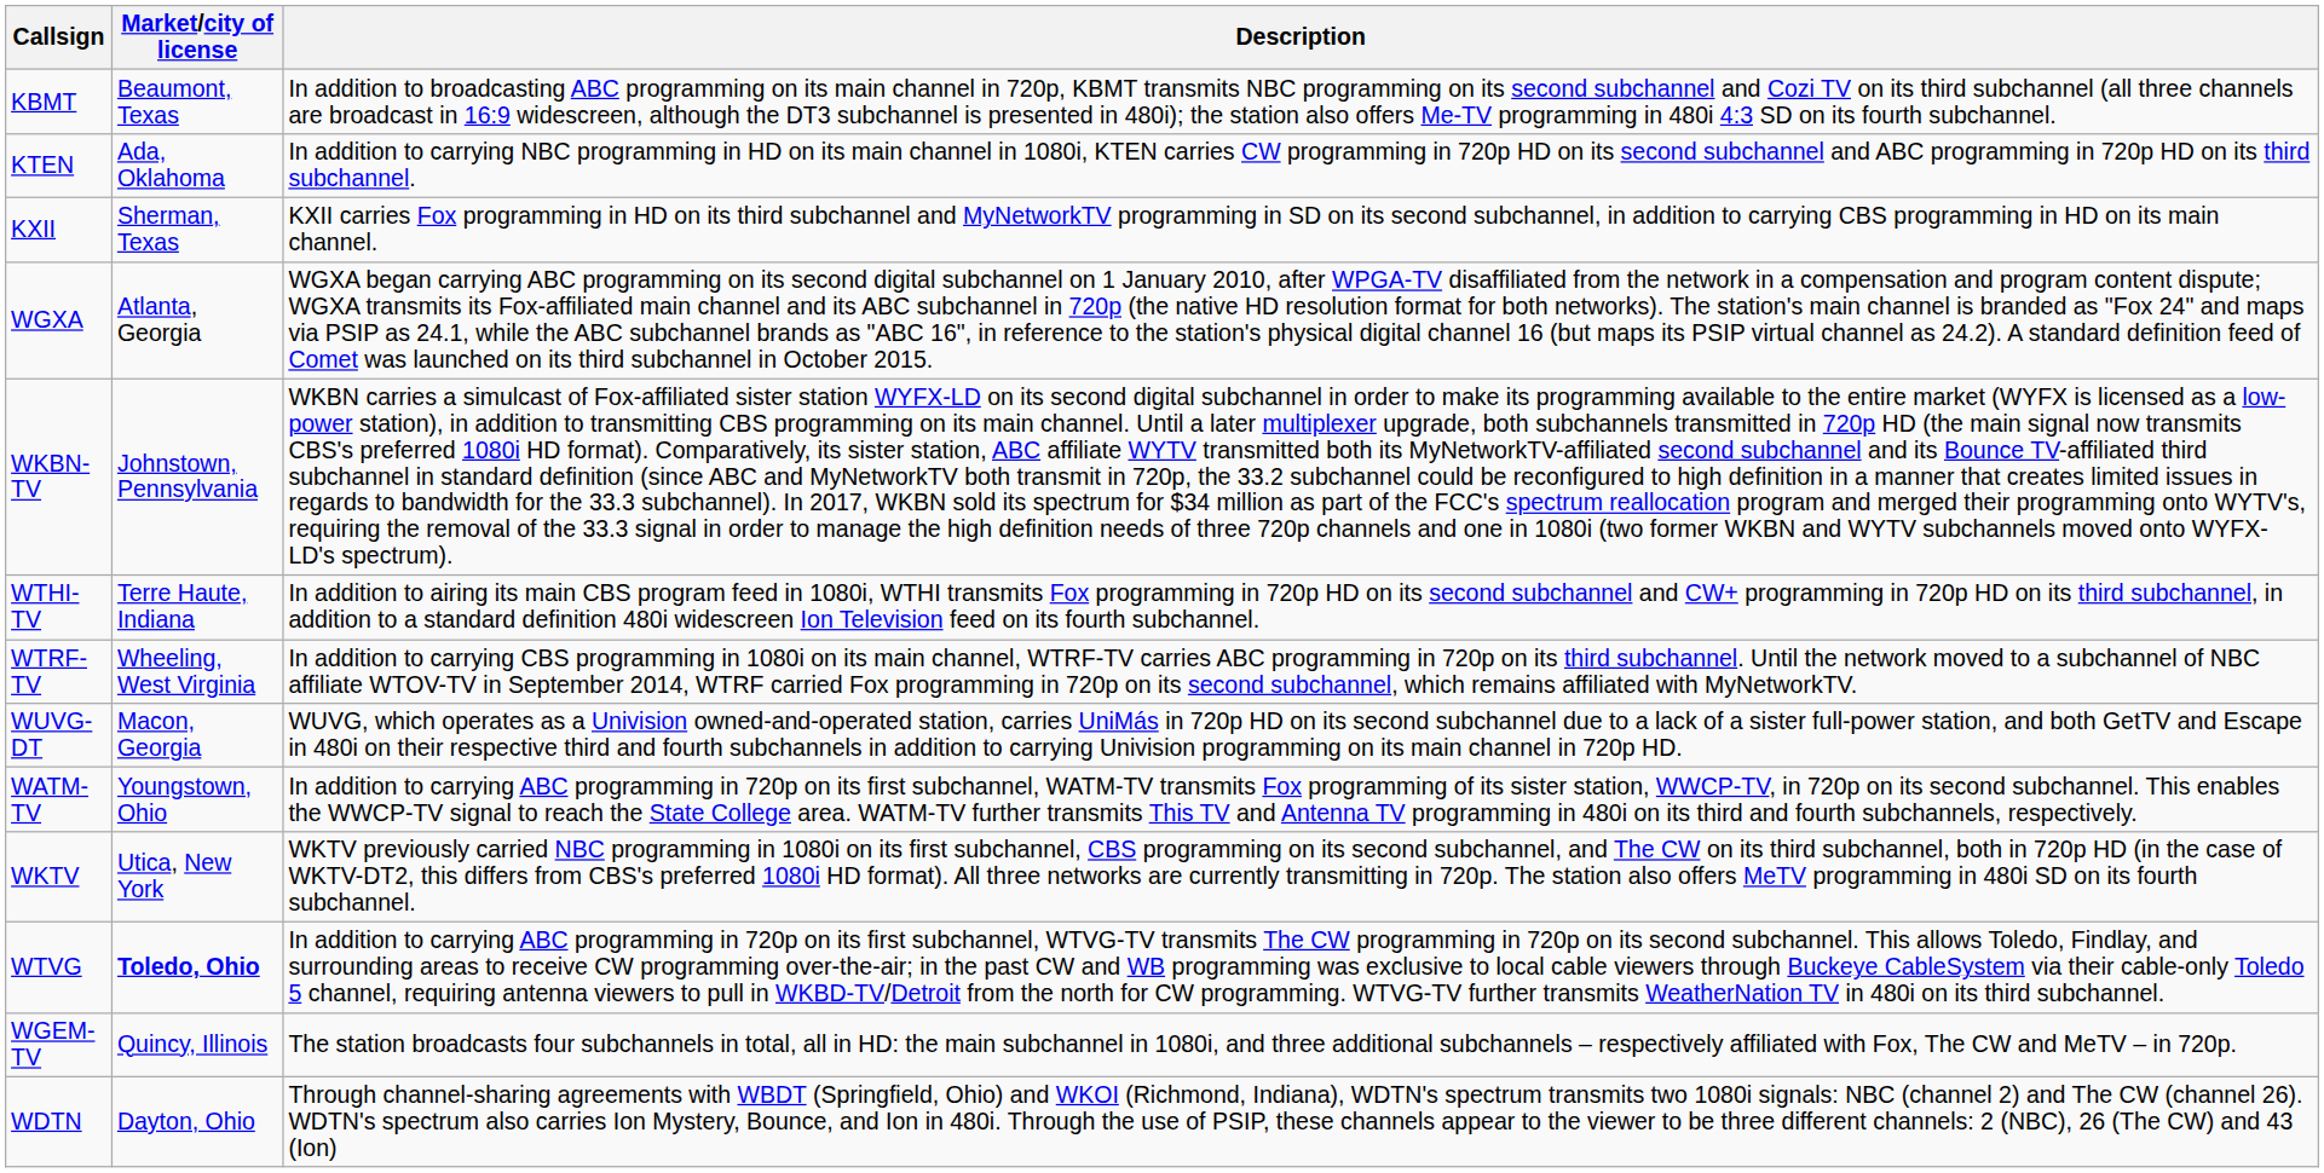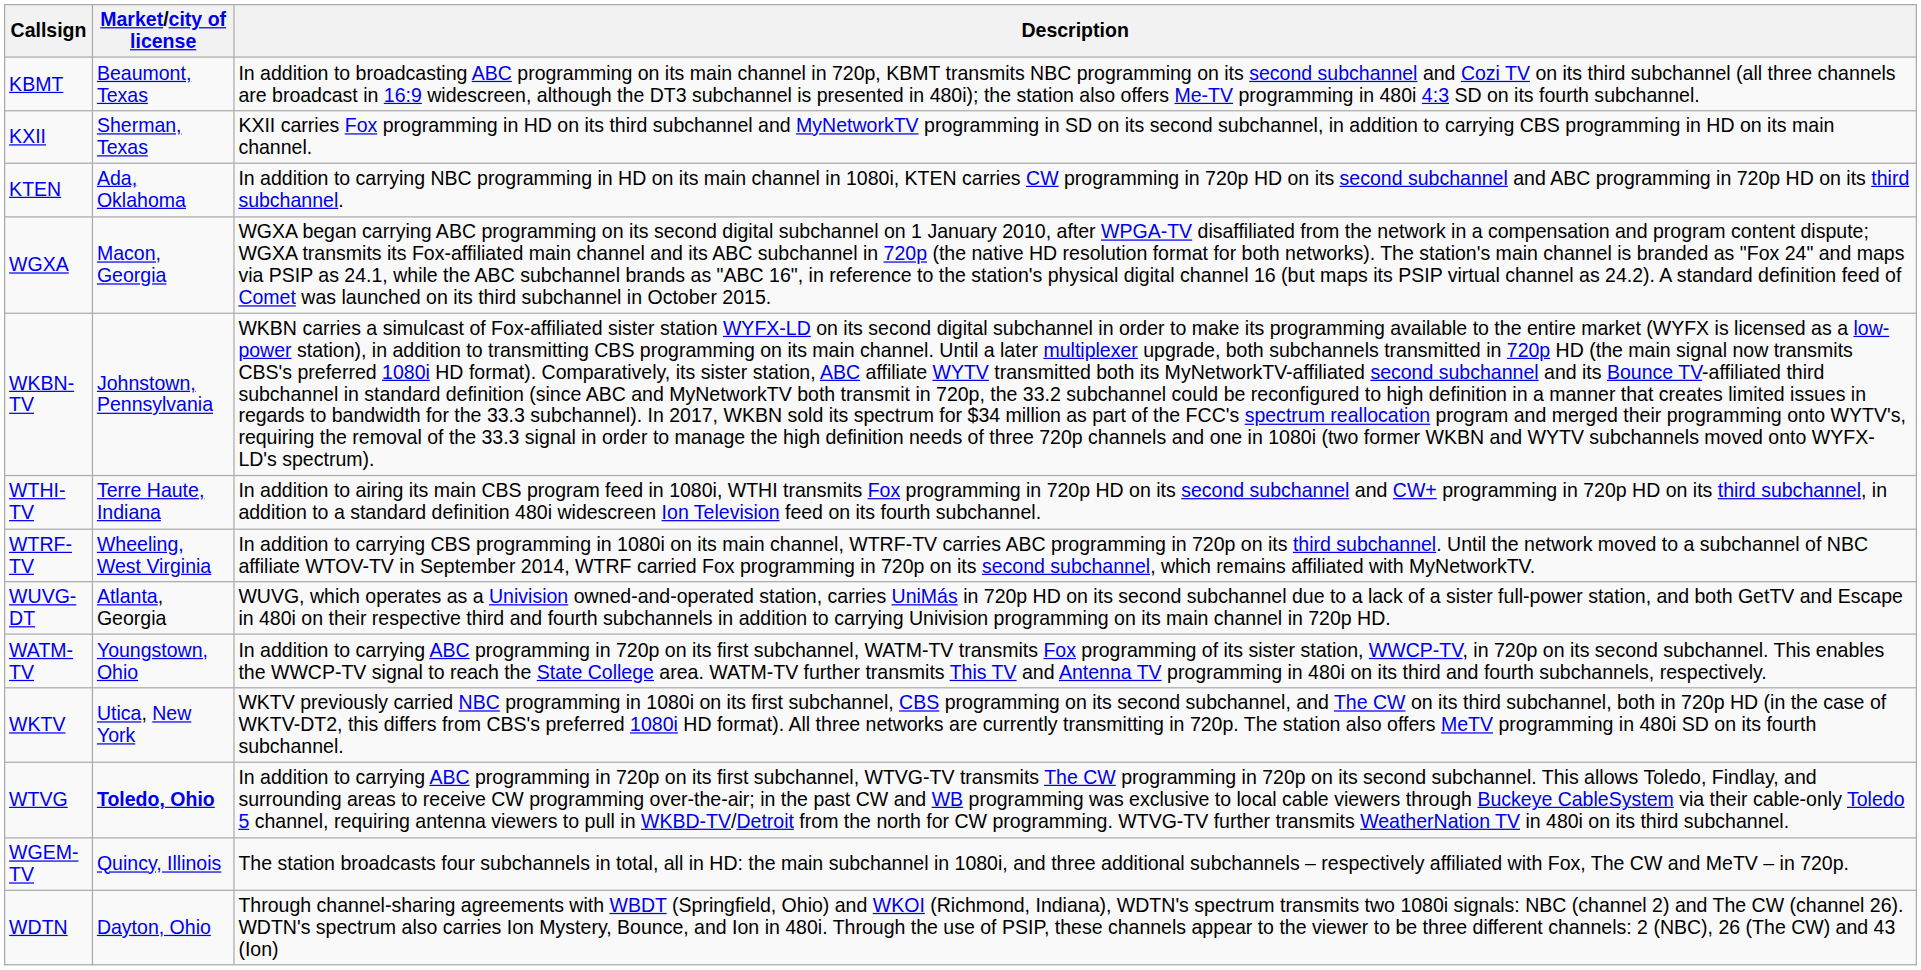 <table class="wikitable">
 <tr>
 <th>Callsign</th>
 <th><a href='#'>Market</a>/<a href='#'>city of license</a></th>
 <th>Description</th>
 </tr>
 <tr>
 <td><a href='#'>KBMT</a></td>
 <td><a href='#'>Beaumont, Texas</a></td>
 <td>In addition to broadcasting <a href='#'>ABC</a> programming on its main channel in 720p, KBMT transmits NBC programming on its <a href='#'>second subchannel</a> and <a href='#'>Cozi TV</a> on its third subchannel (all three channels are broadcast in <a href='#'>16:9</a> widescreen, although the DT3 subchannel is presented in 480i); the station also offers <a href='#'>Me-TV</a> programming in 480i <a href='#'>4:3</a> SD on its fourth subchannel.</td>
 </tr>
 <tr>
+<td><a href='#'>KXII</a></td>
+<td><a href='#'>Sherman, Texas</a></td>
+<td>KXII carries <a href='#'>Fox</a> programming in HD on its third subchannel and <a href='#'>MyNetworkTV</a> programming in SD on its second subchannel, in addition to carrying CBS programming in HD on its main channel.</td>
+</tr>
+<tr>
 <td><a href='#'>KTEN</a></td>
 <td><a href='#'>Ada, Oklahoma</a></td>
 <td>In addition to carrying NBC programming in HD on its main channel in 1080i, KTEN carries <a href='#'>CW</a> programming in 720p HD on its <a href='#'>second subchannel</a> and ABC programming in 720p HD on its <a href='#'>third subchannel</a>.</td>
 </tr>
 <tr>
-<td><a href='#'>KXII</a></td>
-<td><a href='#'>Sherman, Texas</a></td>
-<td>KXII carries <a href='#'>Fox</a> programming in HD on its third subchannel and <a href='#'>MyNetworkTV</a> programming in SD on its second subchannel, in addition to carrying CBS programming in HD on its main channel.</td>
-</tr>
-<tr>
 <td><a href='#'>WGXA</a></td>
-<td><a href='#'>Atlanta</a>, Georgia</td>
+<td><a href='#'>Macon, Georgia</a></td>
 <td>WGXA began carrying ABC programming on its second digital subchannel on 1 January 2010, after <a href='#'>WPGA-TV</a> disaffiliated from the network in a compensation and program content dispute; WGXA transmits its Fox-affiliated main channel and its ABC subchannel in <a href='#'>720p</a> (the native HD resolution format for both networks). The station's main channel is branded as "Fox 24" and maps via PSIP as 24.1, while the ABC subchannel brands as "ABC 16", in reference to the station's physical digital channel 16 (but maps its PSIP virtual channel as 24.2). A standard definition feed of <a href='#'>Comet</a> was launched on its third subchannel in October 2015.</td>
 </tr>
 <tr>
 <td><a href='#'>WKBN-TV</a></td>
 <td><a href='#'>Johnstown, Pennsylvania</a></td>
 <td>WKBN carries a simulcast of Fox-affiliated sister station <a href='#'>WYFX-LD</a> on its second digital subchannel in order to make its programming available to the entire market (WYFX is licensed as a <a href='#'>low-power</a> station), in addition to transmitting CBS programming on its main channel. Until a later <a href='#'>multiplexer</a> upgrade, both subchannels transmitted in <a href='#'>720p</a> HD (the main signal now transmits CBS's preferred <a href='#'>1080i</a> HD format). Comparatively, its sister station, <a href='#'>ABC</a> affiliate <a href='#'>WYTV</a> transmitted both its MyNetworkTV-affiliated <a href='#'>second subchannel</a> and its <a href='#'>Bounce TV</a>-affiliated third subchannel in standard definition (since ABC and MyNetworkTV both transmit in 720p, the 33.2 subchannel could be reconfigured to high definition in a manner that creates limited issues in regards to bandwidth for the 33.3 subchannel). In 2017, WKBN sold its spectrum for $34 million as part of the FCC's <a href='#'>spectrum reallocation</a> program and merged their programming onto WYTV's, requiring the removal of the 33.3 signal in order to manage the high definition needs of three 720p channels and one in 1080i (two former WKBN and WYTV subchannels moved onto WYFX-LD's spectrum).</td>
 </tr>
 <tr>
 <td><a href='#'>WTHI-TV</a></td>
 <td><a href='#'>Terre Haute, Indiana</a></td>
 <td>In addition to airing its main CBS program feed in 1080i, WTHI transmits <a href='#'>Fox</a> programming in 720p HD on its <a href='#'>second subchannel</a> and <a href='#'>CW+</a> programming in 720p HD on its <a href='#'>third subchannel</a>, in addition to a standard definition 480i widescreen <a href='#'>Ion Television</a> feed on its fourth subchannel.</td>
 </tr>
 <tr>
 <td><a href='#'>WTRF-TV</a></td>
 <td><a href='#'>Wheeling, West Virginia</a></td>
 <td>In addition to carrying CBS programming in 1080i on its main channel, WTRF-TV carries ABC programming in 720p on its <a href='#'>third subchannel</a>. Until the network moved to a subchannel of NBC affiliate WTOV-TV in September 2014, WTRF carried Fox programming in 720p on its <a href='#'>second subchannel</a>, which remains affiliated with MyNetworkTV.</td>
 </tr>
 <tr>
 <td><a href='#'>WUVG-DT</a></td>
-<td><a href='#'>Macon, Georgia</a></td>
+<td><a href='#'>Atlanta</a>, Georgia</td>
 <td>WUVG, which operates as a <a href='#'>Univision</a> owned-and-operated station, carries <a href='#'>UniMás</a> in 720p HD on its second subchannel due to a lack of a sister full-power station, and both GetTV and Escape in 480i on their respective third and fourth subchannels in addition to carrying Univision programming on its main channel in 720p HD.</td>
 </tr>
 <tr>
 <td><a href='#'>WATM-TV</a></td>
 <td><a href='#'>Youngstown, Ohio</a></td>
 <td>In addition to carrying <a href='#'>ABC</a> programming in 720p on its first subchannel, WATM-TV transmits <a href='#'>Fox</a> programming of its sister station, <a href='#'>WWCP-TV</a>, in 720p on its second subchannel. This enables the WWCP-TV signal to reach the <a href='#'>State College</a> area. WATM-TV further transmits <a href='#'>This TV</a> and <a href='#'>Antenna TV</a> programming in 480i on its third and fourth subchannels, respectively.</td>
 </tr>
 <tr>
 <td><a href='#'>WKTV</a></td>
 <td><a href='#'>Utica</a>, <a href='#'>New York</a></td>
 <td>WKTV previously carried <a href='#'>NBC</a> programming in 1080i on its first subchannel, <a href='#'>CBS</a> programming on its second subchannel, and <a href='#'>The CW</a> on its third subchannel, both in 720p HD (in the case of WKTV-DT2, this differs from CBS's preferred <a href='#'>1080i</a> HD format). All three networks are currently transmitting in 720p. The station also offers <a href='#'>MeTV</a> programming in 480i SD on its fourth subchannel.</td>
 </tr>
 <tr>
 <td><a href='#'>WTVG</a></td>
 <td><strong><a href='#'>Toledo, Ohio</a></strong></td>
 <td>In addition to carrying <a href='#'>ABC</a> programming in 720p on its first subchannel, WTVG-TV transmits <a href='#'>The CW</a> programming in 720p on its second subchannel. This allows Toledo, Findlay, and surrounding areas to receive CW programming over-the-air; in the past CW and <a href='#'>WB</a> programming was exclusive to local cable viewers through <a href='#'>Buckeye CableSystem</a> via their cable-only <a href='#'>Toledo 5</a> channel, requiring antenna viewers to pull in <a href='#'>WKBD-TV</a>/<a href='#'>Detroit</a> from the north for CW programming. WTVG-TV further transmits <a href='#'>WeatherNation TV</a> in 480i on its third subchannel.</td>
 </tr>
 <tr>
 <td><a href='#'>WGEM-TV</a></td>
 <td><a href='#'>Quincy, Illinois</a></td>
 <td>The station broadcasts four subchannels in total, all in HD: the main subchannel in 1080i, and three additional subchannels – respectively affiliated with Fox, The CW and MeTV – in 720p.</td>
 </tr>
 <tr>
 <td><a href='#'>WDTN</a></td>
 <td><a href='#'>Dayton, Ohio</a></td>
 <td>Through channel-sharing agreements with <a href='#'>WBDT</a> (Springfield, Ohio) and <a href='#'>WKOI</a> (Richmond, Indiana), WDTN's spectrum transmits two 1080i signals: NBC (channel 2) and The CW (channel 26). WDTN's spectrum also carries Ion Mystery, Bounce, and Ion in 480i. Through the use of PSIP, these channels appear to the viewer to be three different channels: 2 (NBC), 26 (The CW) and 43 (Ion)</td>
 </tr>
 </table>
